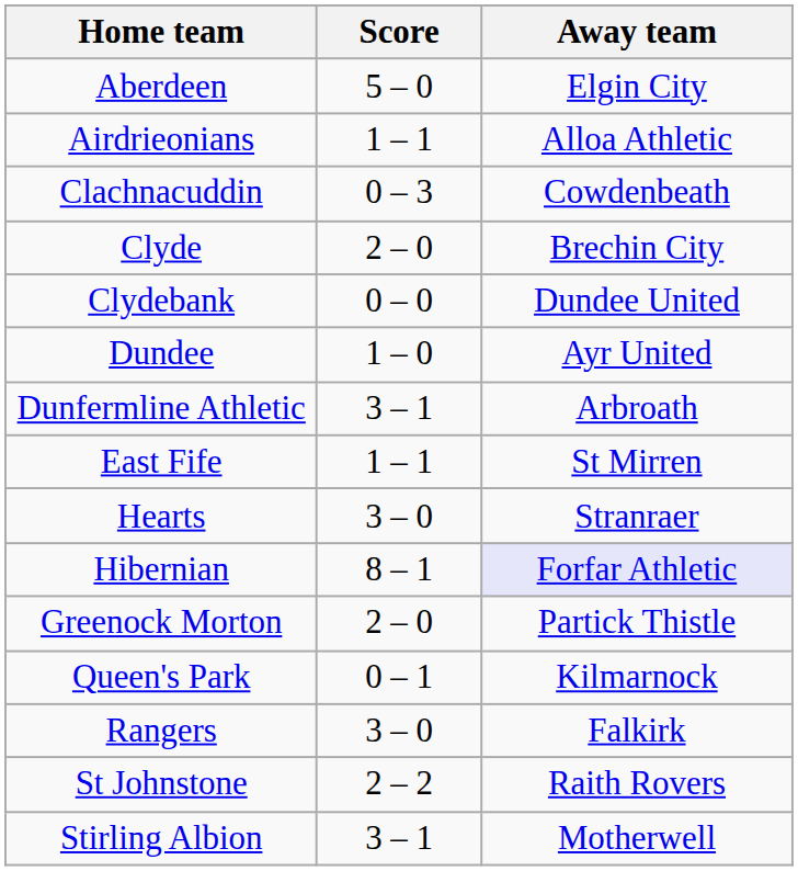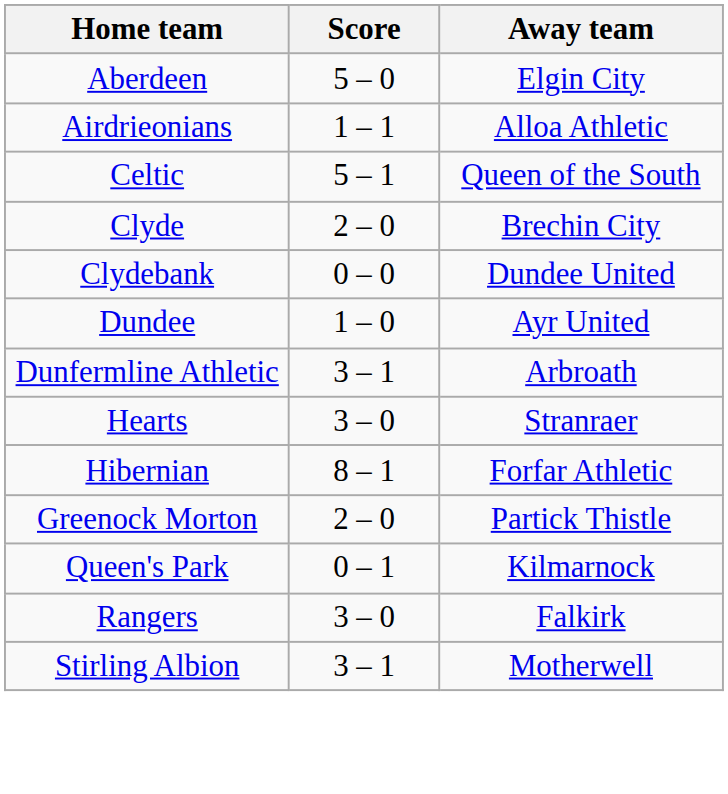 <table class="wikitable" style="text-align: center">
 <tr>
 <th width=140>Home team</th>
 <th width=70>Score</th>
 <th width=140>Away team</th>
 </tr>
 <tr>
 <td><a href='#'>Aberdeen</a></td>
 <td>5 – 0</td>
 <td><a href='#'>Elgin City</a></td>
 </tr>
 <tr>
 <td><a href='#'>Airdrieonians</a></td>
 <td>1 – 1</td>
 <td><a href='#'>Alloa Athletic</a></td>
 </tr>
 <tr>
-<td><a href='#'>Clachnacuddin</a></td>
-<td>0 – 3</td>
-<td><a href='#'>Cowdenbeath</a></td>
+<td><a href='#'>Celtic</a></td>
+<td>5 – 1</td>
+<td><a href='#'>Queen of the South</a></td>
 </tr>
 <tr>
 <td><a href='#'>Clyde</a></td>
 <td>2 – 0</td>
 <td><a href='#'>Brechin City</a></td>
 </tr>
 <tr>
 <td><a href='#'>Clydebank</a></td>
 <td>0 – 0</td>
 <td><a href='#'>Dundee United</a></td>
 </tr>
 <tr>
 <td><a href='#'>Dundee</a></td>
 <td>1 – 0</td>
 <td><a href='#'>Ayr United</a></td>
 </tr>
 <tr>
 <td><a href='#'>Dunfermline Athletic</a></td>
 <td>3 – 1</td>
 <td><a href='#'>Arbroath</a></td>
 </tr>
 <tr>
-<td><a href='#'>East Fife</a></td>
-<td>1 – 1</td>
-<td><a href='#'>St Mirren</a></td>
-</tr>
-<tr>
 <td><a href='#'>Hearts</a></td>
 <td>3 – 0</td>
 <td><a href='#'>Stranraer</a></td>
 </tr>
 <tr>
 <td><a href='#'>Hibernian</a></td>
 <td>8 – 1</td>
-<td style="background: lavender;"><a href='#'>Forfar Athletic</a></td>
+<td><a href='#'>Forfar Athletic</a></td>
 </tr>
 <tr>
 <td><a href='#'>Greenock Morton</a></td>
 <td>2 – 0</td>
 <td><a href='#'>Partick Thistle</a></td>
 </tr>
 <tr>
 <td><a href='#'>Queen's Park</a></td>
 <td>0 – 1</td>
 <td><a href='#'>Kilmarnock</a></td>
 </tr>
 <tr>
 <td><a href='#'>Rangers</a></td>
 <td>3 – 0</td>
 <td><a href='#'>Falkirk</a></td>
 </tr>
 <tr>
-<td><a href='#'>St Johnstone</a></td>
-<td>2 – 2</td>
-<td><a href='#'>Raith Rovers</a></td>
-</tr>
-<tr>
 <td><a href='#'>Stirling Albion</a></td>
 <td>3 – 1</td>
 <td><a href='#'>Motherwell</a></td>
 </tr>
 </table>
